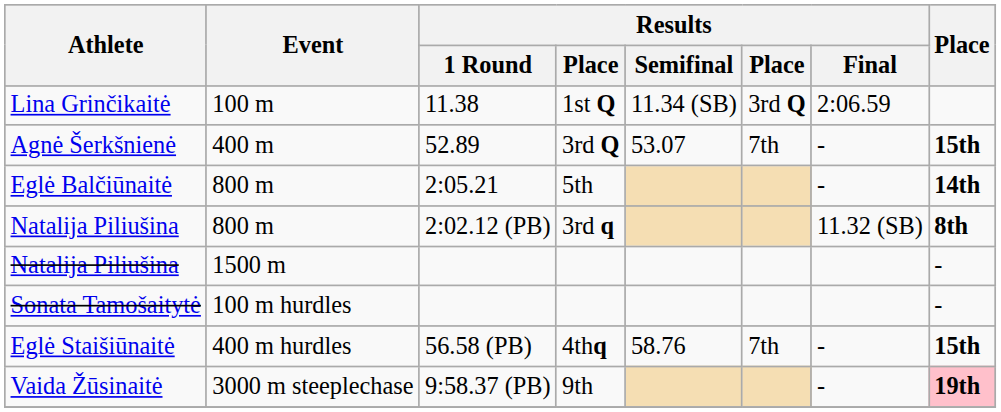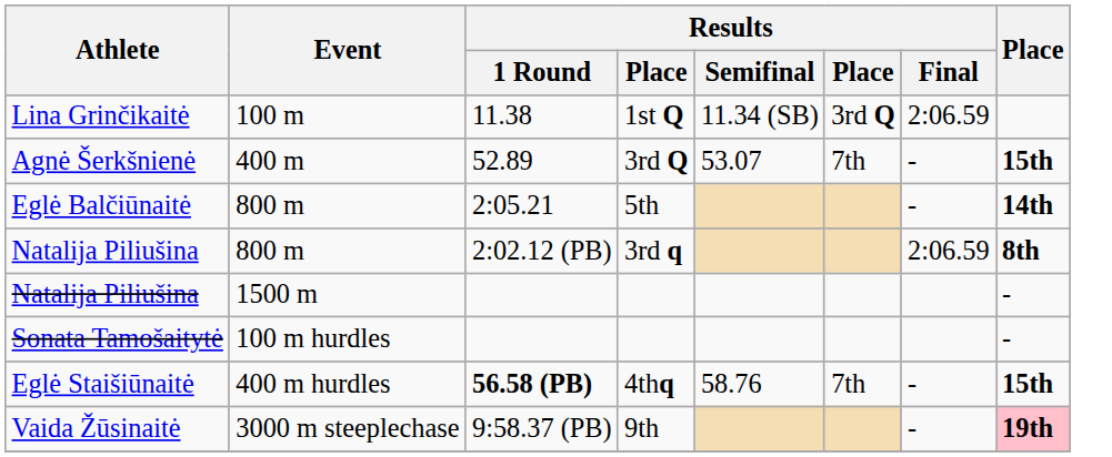 <table class=wikitable style="font-size:90%">
 <tr>
 <th rowspan=2>Athlete</th>
 <th rowspan=2>Event</th>
 <th colspan=5>Results</th>
 <th rowspan=2>Place</th>
 </tr>
 <tr>
 <th>1 Round</th>
 <th>Place</th>
 <th>Semifinal</th>
 <th>Place</th>
 <th>Final</th>
 </tr>
 <tr>
 <td><a href='#'>Lina Grinčikaitė</a></td>
 <td>100 m</td>
 <td>11.38</td>
 <td>1st <strong>Q</strong></td>
 <td>11.34 (SB)</td>
 <td>3rd <strong>Q</strong></td>
 <td>2:06.59</td>
 <td></td>
 </tr>
 <tr>
 <td><a href='#'>Agnė Šerkšnienė</a></td>
 <td>400 m</td>
 <td>52.89</td>
 <td>3rd <strong>Q</strong></td>
 <td>53.07</td>
 <td>7th</td>
 <td>-</td>
 <td><strong>15th</strong></td>
 </tr>
 <tr>
 <td><a href='#'>Eglė Balčiūnaitė</a></td>
 <td>800 m</td>
 <td>2:05.21</td>
 <td>5th</td>
 <td bgcolor="wheat"></td>
 <td bgcolor="wheat"></td>
 <td>-</td>
 <td><strong>14th</strong></td>
 </tr>
 <tr>
 <td><a href='#'>Natalija Piliušina</a></td>
 <td>800 m</td>
 <td>2:02.12 (PB)</td>
 <td>3rd <strong>q</strong></td>
 <td bgcolor="wheat"></td>
 <td bgcolor="wheat"></td>
-<td>11.32 (SB)</td>
+<td>2:06.59</td>
 <td><strong>8th</strong></td>
 </tr>
 <tr>
 <td><s><a href='#'>Natalija Piliušina</a></s></td>
 <td>1500 m</td>
 <td></td>
 <td></td>
 <td></td>
 <td></td>
 <td></td>
 <td>-</td>
 </tr>
 <tr>
 <td><s><a href='#'>Sonata Tamošaitytė</a></s></td>
 <td>100 m hurdles</td>
 <td></td>
 <td></td>
 <td></td>
 <td></td>
 <td></td>
 <td>-</td>
 </tr>
 <tr>
 <td><a href='#'>Eglė Staišiūnaitė</a></td>
 <td>400 m hurdles</td>
-<td>56.58 (PB)</td>
+<td><strong>56.58 (PB)</strong></td>
 <td>4th<strong>q</strong></td>
 <td>58.76</td>
 <td>7th</td>
 <td>-</td>
 <td><strong>15th</strong></td>
 </tr>
 <tr>
 <td><a href='#'>Vaida Žūsinaitė</a></td>
 <td>3000 m steeplechase</td>
 <td>9:58.37 (PB)</td>
 <td>9th</td>
 <td bgcolor="wheat"></td>
 <td bgcolor="wheat"></td>
 <td>-</td>
 <td style="background: pink;"><strong>19th</strong></td>
 </tr>
 <tr>
 </tr>
 </table>
